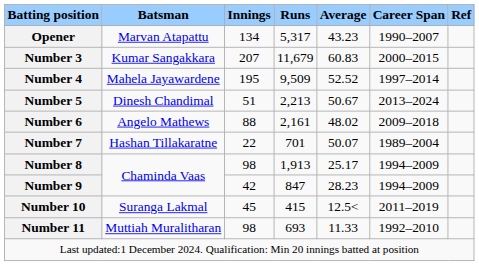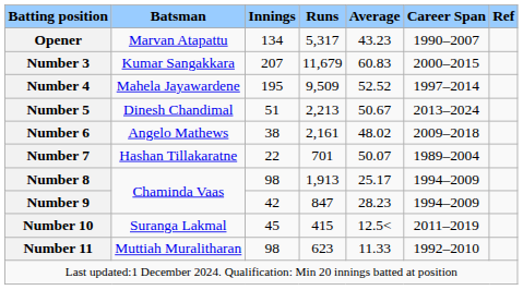 <table class="wikitable sortable" style="text-align:center;">
 <tr>
 <th scope="col" style="background:#9cf;">Batting position</th>
 <th scope="col" style="background:#9cf;">Batsman</th>
 <th scope="col" style="background:#9cf;">Innings</th>
 <th scope="col" style="background:#9cf;">Runs</th>
 <th scope="col" style="background:#9cf;">Average</th>
 <th scope="col" style="background:#9cf;">Career Span</th>
 <th scope="col" style="background:#9cf;">Ref</th>
 </tr>
 <tr>
 <th scope="row">Opener</th>
 <td><a href='#'>Marvan Atapattu</a></td>
 <td>134</td>
 <td>5,317</td>
 <td>43.23</td>
 <td>1990–2007</td>
 <td></td>
 </tr>
 <tr>
 <th scope="row">Number 3</th>
 <td><a href='#'>Kumar Sangakkara</a></td>
 <td>207</td>
 <td>11,679</td>
 <td>60.83</td>
 <td>2000–2015</td>
 <td></td>
 </tr>
 <tr>
 <th scope="row">Number 4</th>
 <td><a href='#'>Mahela Jayawardene</a></td>
 <td>195</td>
 <td>9,509</td>
 <td>52.52</td>
 <td>1997–2014</td>
 <td></td>
 </tr>
 <tr>
 <th scope="row">Number 5</th>
 <td><a href='#'>Dinesh Chandimal</a></td>
 <td>51</td>
 <td>2,213</td>
 <td>50.67</td>
 <td>2013–2024</td>
 <td></td>
 </tr>
 <tr>
 <th scope="row">Number 6</th>
 <td><a href='#'>Angelo Mathews</a></td>
-<td>88</td>
+<td>38</td>
 <td>2,161</td>
 <td>48.02</td>
 <td>2009–2018</td>
 <td></td>
 </tr>
 <tr>
 <th scope="row">Number 7</th>
 <td><a href='#'>Hashan Tillakaratne</a></td>
 <td>22</td>
 <td>701</td>
 <td>50.07</td>
 <td>1989–2004</td>
 <td></td>
 </tr>
 <tr>
 <th scope="row">Number 8</th>
 <td rowspan="2"><a href='#'>Chaminda Vaas</a></td>
 <td>98</td>
 <td>1,913</td>
 <td>25.17</td>
 <td>1994–2009</td>
 <td></td>
 </tr>
 <tr>
 <th scope="row">Number 9</th>
 <td>42</td>
 <td>847</td>
 <td>28.23</td>
 <td>1994–2009</td>
 <td></td>
 </tr>
 <tr>
 <th scope="row">Number 10</th>
 <td><a href='#'>Suranga Lakmal</a></td>
 <td>45</td>
 <td>415</td>
 <td>12.5<</td>
 <td>2011–2019</td>
 <td></td>
 </tr>
 <tr>
 <th scope="row">Number 11</th>
 <td><a href='#'>Muttiah Muralitharan</a></td>
 <td>98</td>
-<td>693</td>
+<td>623</td>
 <td>11.33</td>
 <td>1992–2010</td>
 <td></td>
 </tr>
 <tr>
 <td colspan=7><small>Last updated:1 December 2024. Qualification: Min 20 innings batted at position</small></td>
 </tr>
 </table>
